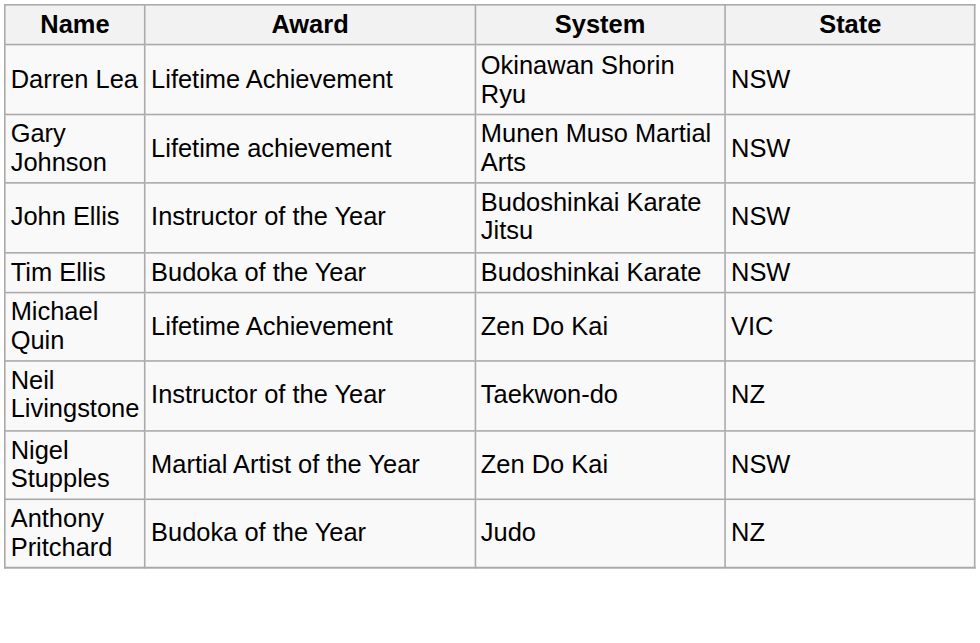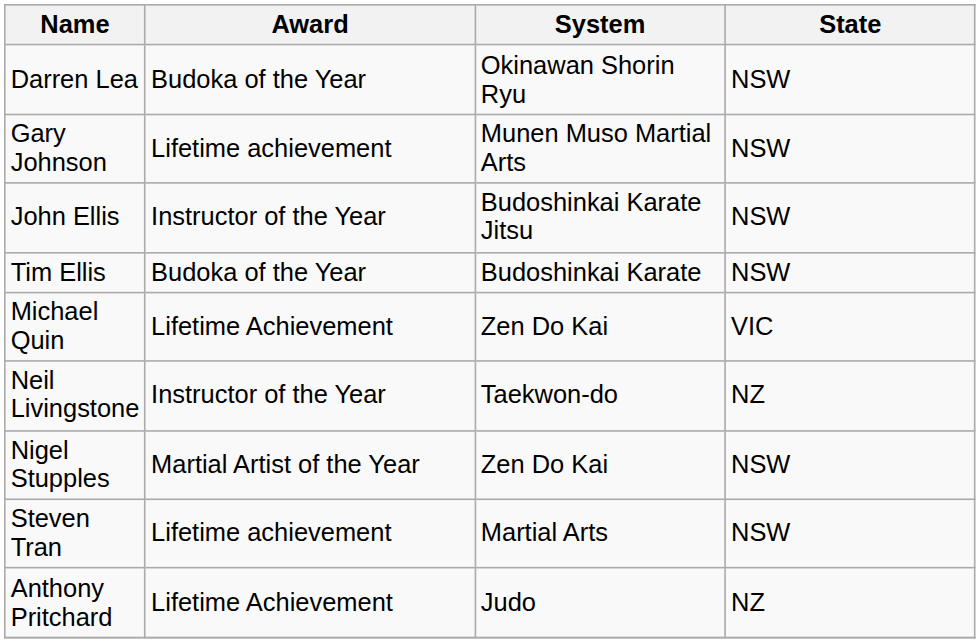 <table class="wikitable sortable collapsible">
 <tr>
 <th width="80" sortable>Name</th>
 <th width="200">Award</th>
 <th width="150">System</th>
 <th width="150">State</th>
 </tr>
 <tr>
 <td>Darren Lea</td>
-<td>Lifetime Achievement</td>
+<td>Budoka of the Year</td>
 <td>Okinawan Shorin Ryu</td>
 <td>NSW</td>
 </tr>
 <tr>
 <td>Gary Johnson</td>
 <td>Lifetime achievement</td>
 <td>Munen Muso Martial Arts</td>
 <td>NSW</td>
 </tr>
 <tr>
 <td>John Ellis</td>
 <td>Instructor of the Year</td>
 <td>Budoshinkai Karate Jitsu</td>
 <td>NSW</td>
 </tr>
 <tr>
 <td>Tim Ellis</td>
 <td>Budoka of the Year</td>
 <td>Budoshinkai Karate</td>
 <td>NSW</td>
 </tr>
 <tr>
 <td>Michael Quin</td>
 <td>Lifetime Achievement</td>
 <td>Zen Do Kai</td>
 <td>VIC</td>
 </tr>
 <tr>
 <td>Neil Livingstone</td>
 <td>Instructor of the Year</td>
 <td>Taekwon-do</td>
 <td>NZ</td>
 </tr>
 <tr>
 <td>Nigel Stupples</td>
 <td>Martial Artist of the Year</td>
 <td>Zen Do Kai</td>
 <td>NSW</td>
 </tr>
 <tr>
+<td>Steven Tran</td>
+<td>Lifetime achievement</td>
+<td>Martial Arts</td>
+<td>NSW</td>
+</tr>
+<tr>
 <td>Anthony Pritchard</td>
-<td>Budoka of the Year</td>
+<td>Lifetime Achievement</td>
 <td>Judo</td>
 <td>NZ</td>
 </tr>
 <tr>
 </tr>
 </table>
